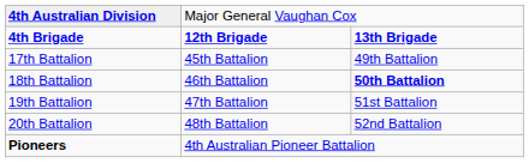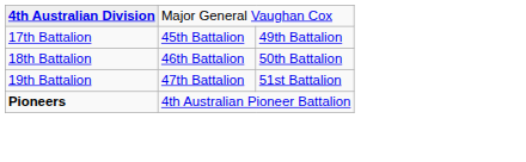 <table class="wikitable">
 <tr>
 <td style="background:#efefef;"><strong><a href='#'>4th Australian Division</a>  </strong></td>
 <td colspan="2">Major General <a href='#'>Vaughan Cox</a></td>
-</tr>
-<tr>
-<td width="300pt"><strong><a href='#'>4th Brigade</a></strong></td>
-<td width="300pt"><strong><a href='#'>12th Brigade</a></strong></td>
-<td width="300pt"><strong><a href='#'>13th Brigade</a></strong></td>
 </tr>
 <tr>
 <td><a href='#'>17th Battalion</a></td>
 <td><a href='#'>45th Battalion</a></td>
 <td><a href='#'>49th Battalion</a></td>
 </tr>
 <tr>
 <td><a href='#'>18th Battalion</a></td>
 <td><a href='#'>46th Battalion</a></td>
-<td><strong><a href='#'>50th Battalion</a></strong></td>
+<td><a href='#'>50th Battalion</a></td>
 </tr>
 <tr>
 <td><a href='#'>19th Battalion</a></td>
 <td><a href='#'>47th Battalion</a></td>
 <td><a href='#'>51st Battalion</a></td>
 </tr>
 <tr>
-<td><a href='#'>20th Battalion</a></td>
-<td><a href='#'>48th Battalion</a></td>
-<td><a href='#'>52nd Battalion</a></td>
-</tr>
-<tr>
 <td><strong>Pioneers</strong></td>
 <td colspan="2"><a href='#'>4th Australian Pioneer Battalion</a></td>
 </tr>
 </table>
